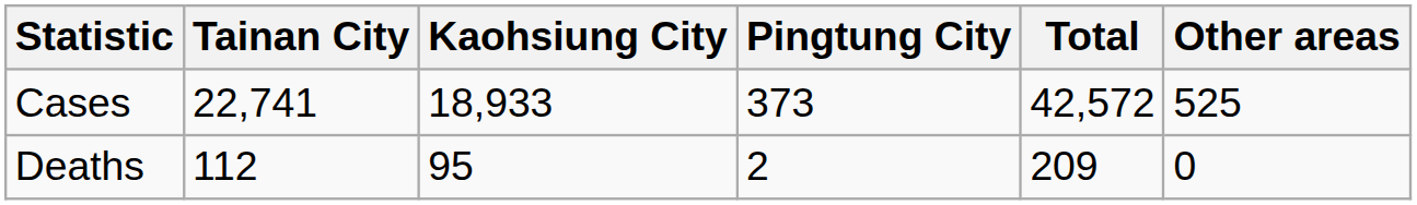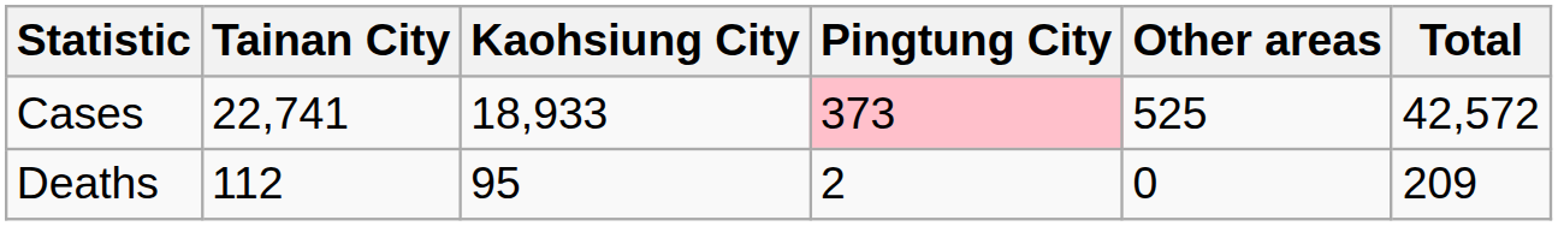 <table class="wikitable">
 <tr>
 <th>Statistic</th>
 <th>Tainan City</th>
 <th>Kaohsiung City</th>
 <th>Pingtung City</th>
+<th>Other areas</th>
 <th>Total</th>
-<th>Other areas</th>
 </tr>
 <tr>
 <td>Cases</td>
 <td>22,741</td>
 <td>18,933</td>
-<td>373</td>
+<td style="background: pink;">373</td>
+<td>525</td>
 <td>42,572</td>
-<td>525</td>
 </tr>
 <tr>
 <td>Deaths</td>
 <td>112</td>
 <td>95</td>
 <td>2</td>
+<td>0</td>
 <td>209</td>
-<td>0</td>
 </tr>
 </table>
